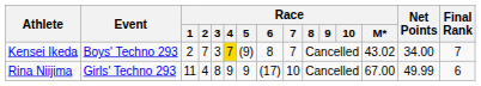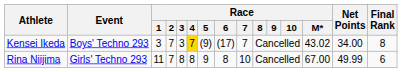 <table class="wikitable" style="font-size:90%">
 <tr>
 <th rowspan="2">Athlete</th>
 <th rowspan="2">Event</th>
 <th colspan=11>Race</th>
 <th rowspan=2>Net<br>Points</th>
 <th rowspan=2>Final <br>Rank</th>
 </tr>
 <tr style="font-size:95%">
 <th>1</th>
 <th>2</th>
 <th>3</th>
 <th>4</th>
 <th>5</th>
 <th>6</th>
 <th>7</th>
 <th>8</th>
 <th>9</th>
 <th>10</th>
 <th>M*</th>
 </tr>
 <tr align=center>
 <td align=left><a href='#'>Kensei Ikeda</a></td>
 <td align=left><a href='#'>Boys' Techno 293</a></td>
-<td>2</td>
+<td>3</td>
 <td>7</td>
 <td>3</td>
 <td style="background: gold;">7</td>
 <td>(9)</td>
-<td>8</td>
+<td>(17)</td>
 <td>7</td>
 <td colspan=3>Cancelled</td>
 <td>43.02</td>
 <td>34.00</td>
-<td>7</td>
+<td>8</td>
 </tr>
 <tr align=center>
 <td align=left><a href='#'>Rina Niijima</a></td>
 <td align=left><a href='#'>Girls' Techno 293</a></td>
 <td>11</td>
-<td>4</td>
+<td>7</td>
+<td>8</td>
 <td>8</td>
 <td>9</td>
-<td>9</td>
-<td>(17)</td>
+<td>8</td>
 <td>10</td>
 <td colspan=3>Cancelled</td>
 <td>67.00</td>
 <td>49.99</td>
 <td>6</td>
 </tr>
 </table>
